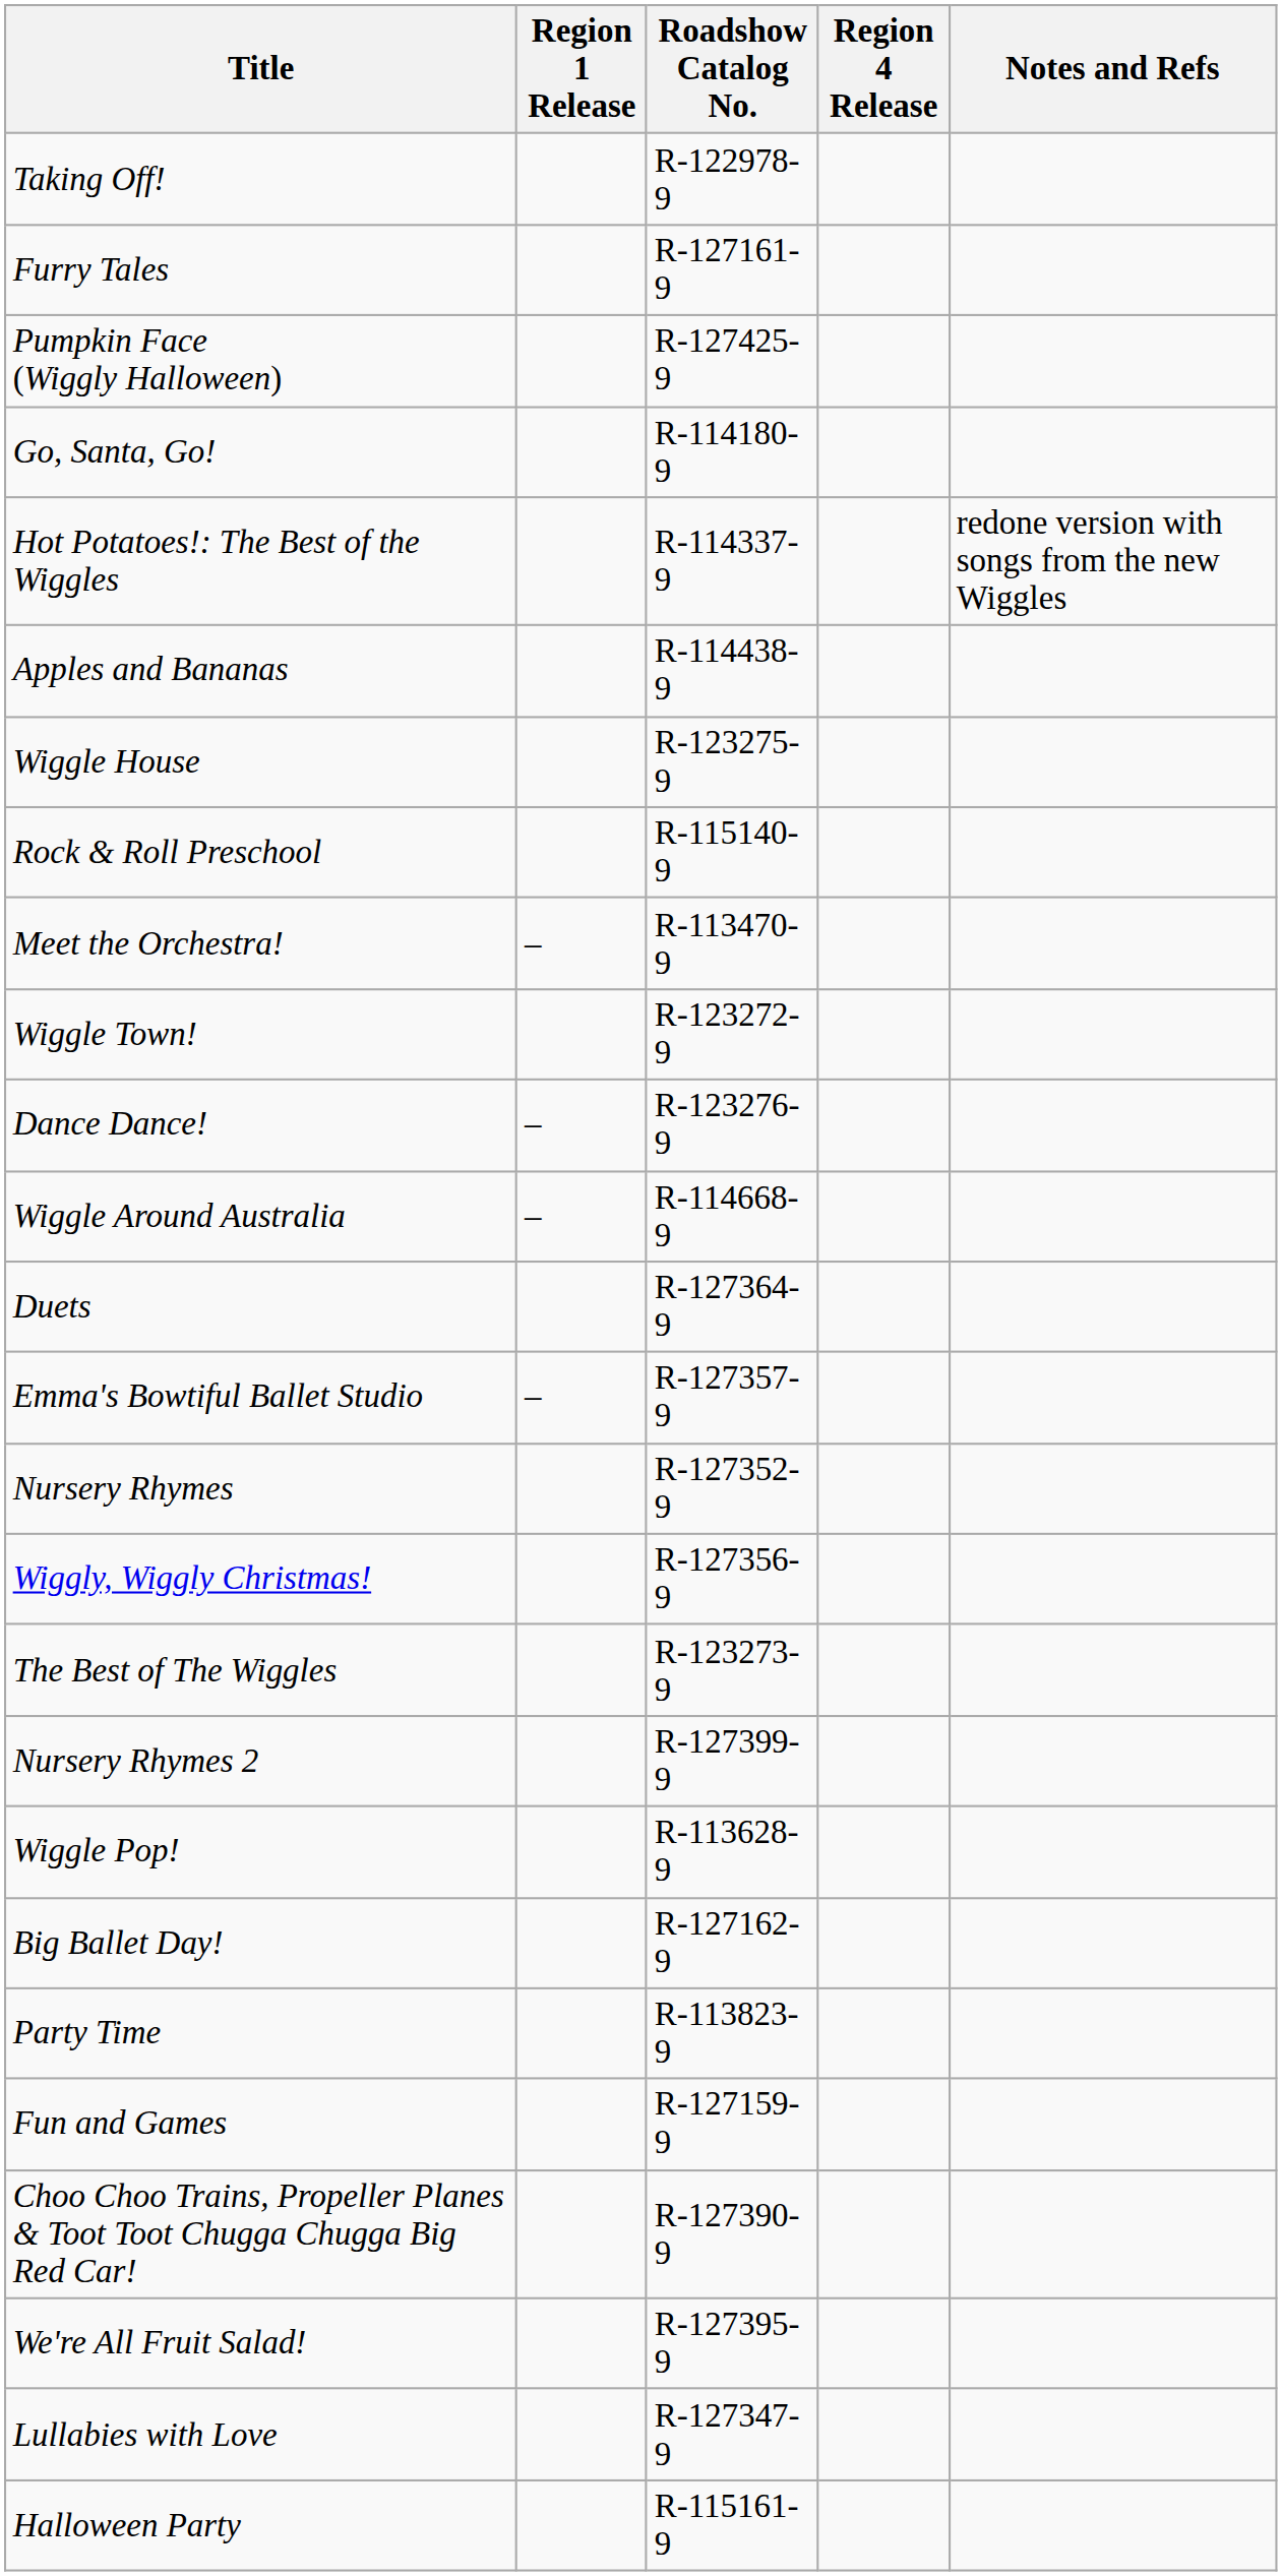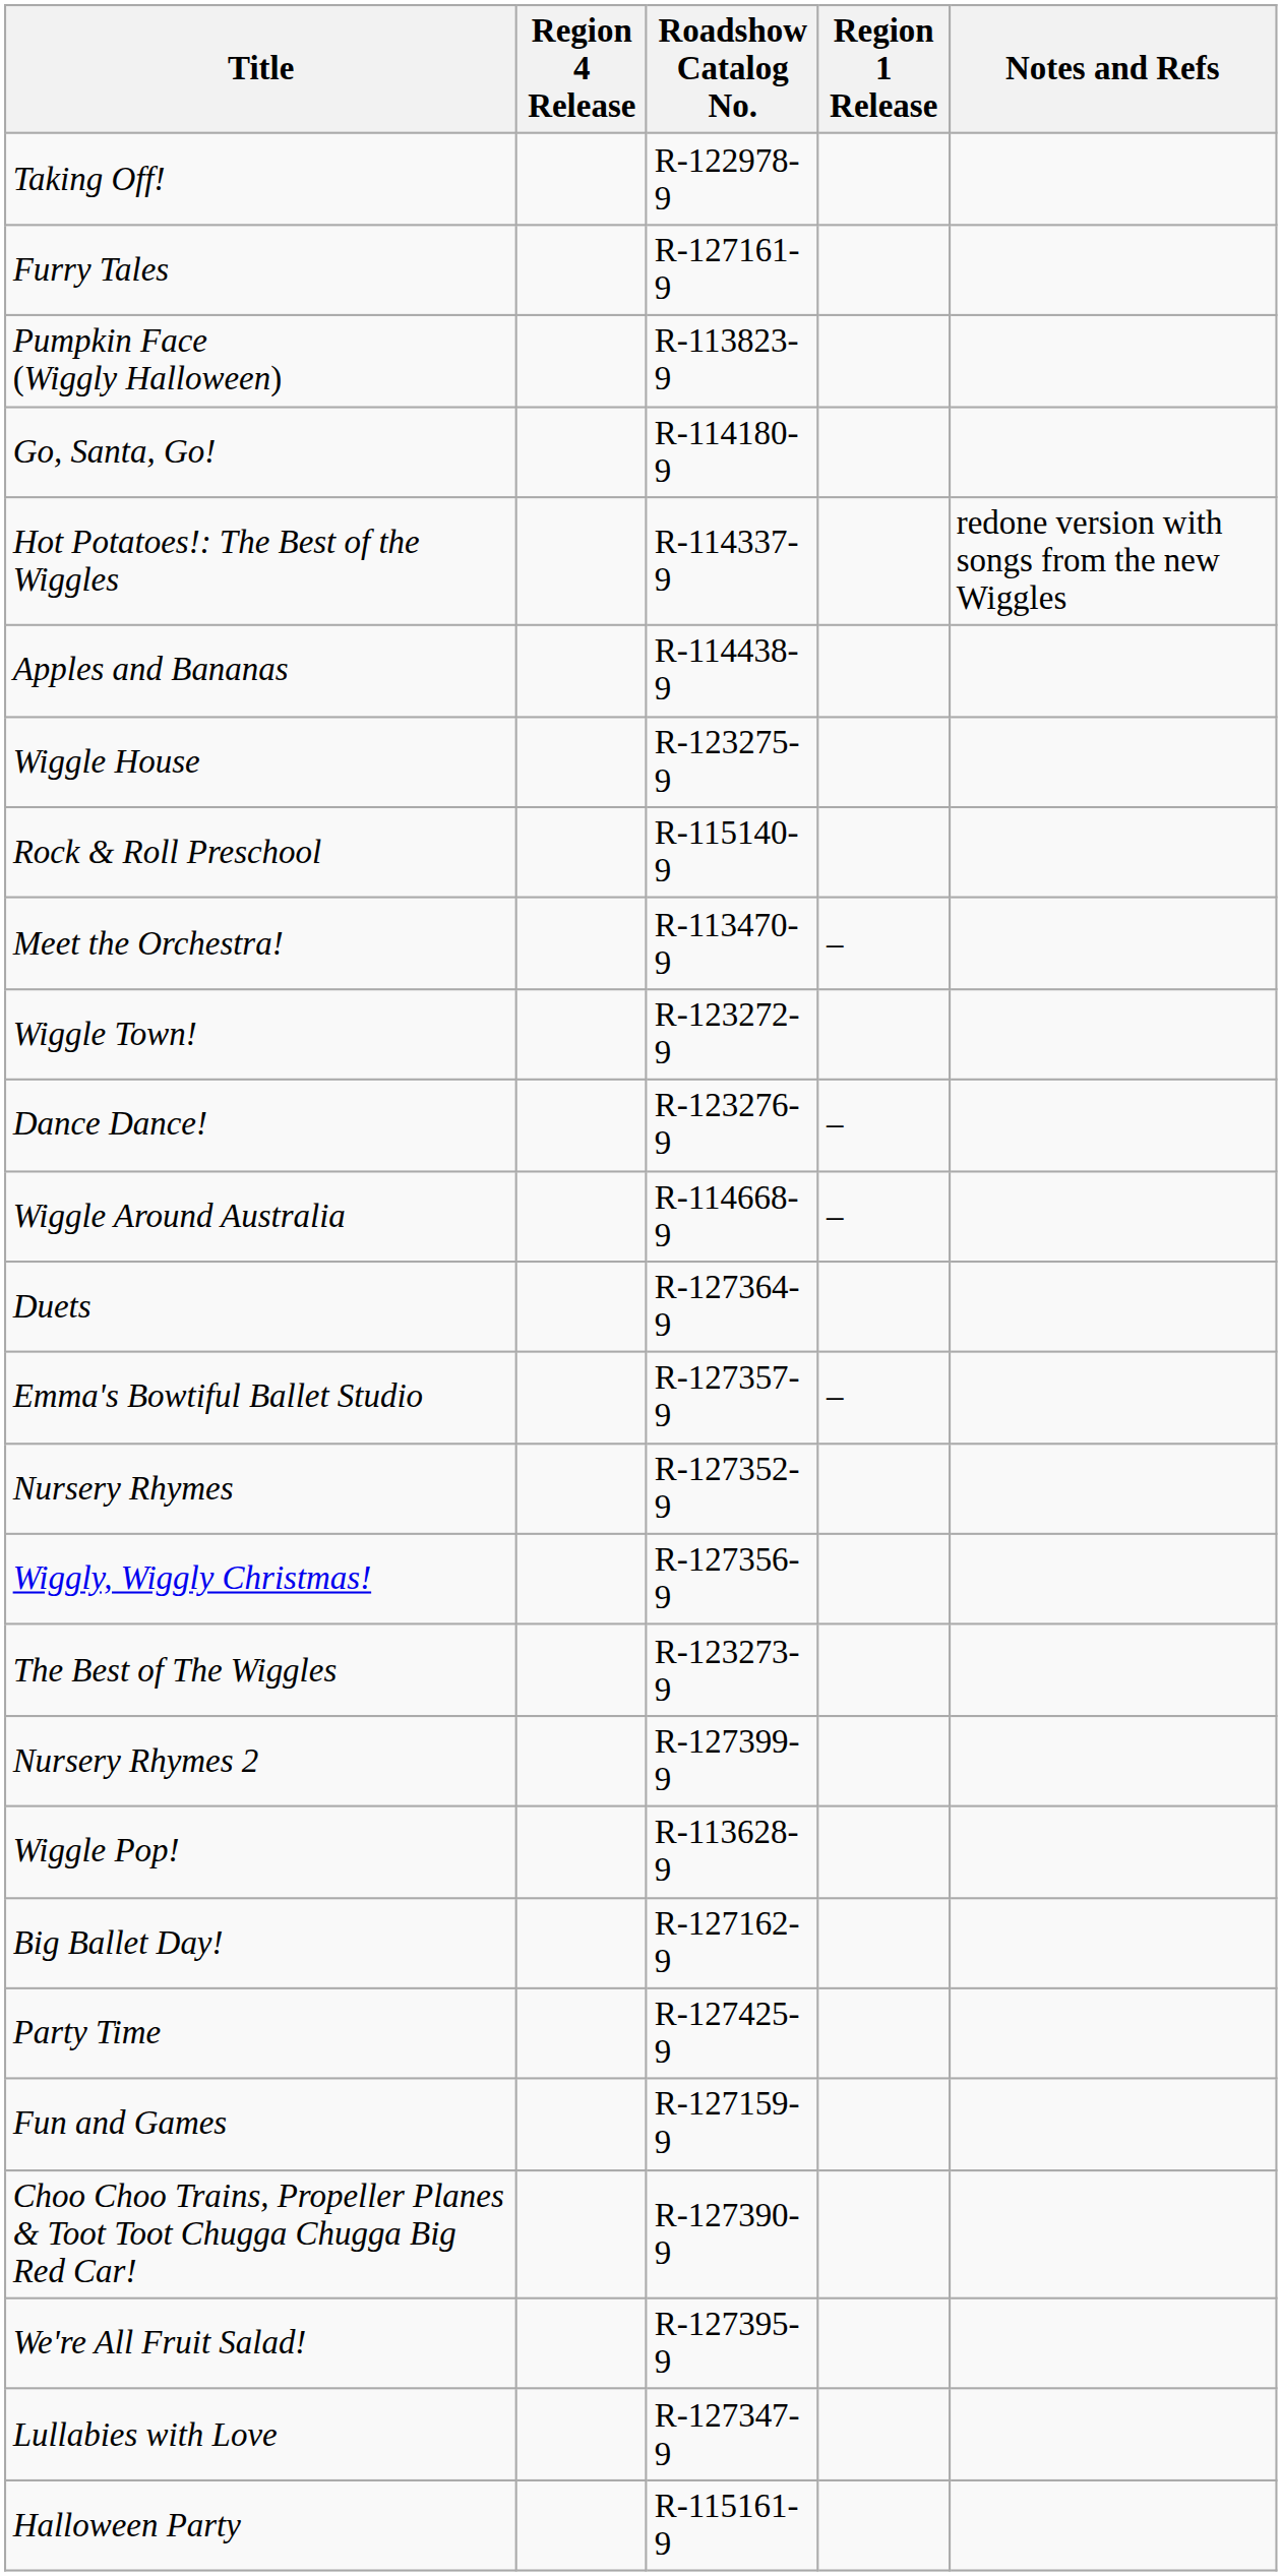 <table class="wikitable sortable plainrowheaders">
 <tr>
 <th>Title</th>
+<th>Region 4<br>Release</th>
+<th>Roadshow<br>Catalog No.</th>
 <th>Region 1<br>Release</th>
-<th>Roadshow<br>Catalog No.</th>
-<th>Region 4<br>Release</th>
 <th>Notes and Refs</th>
 </tr>
 <tr>
 <td><em>Taking Off!</em></td>
 <td></td>
 <td>R-122978-9</td>
 <td></td>
 <td></td>
 </tr>
 <tr>
 <td><em>Furry Tales</em></td>
 <td></td>
 <td>R-127161-9</td>
 <td></td>
 <td></td>
 </tr>
 <tr>
 <td><em>Pumpkin Face</em><br>(<em>Wiggly Halloween</em>)</td>
 <td></td>
-<td>R-127425-9</td>
+<td>R-113823-9</td>
 <td></td>
 <td></td>
 </tr>
 <tr>
 <td><em>Go, Santa, Go!</em></td>
 <td></td>
 <td>R-114180-9</td>
 <td></td>
 <td></td>
 </tr>
 <tr>
 <td><em>Hot Potatoes!: The Best of the Wiggles</em></td>
 <td></td>
 <td>R-114337-9</td>
 <td></td>
 <td>redone version with songs from the new Wiggles</td>
 </tr>
 <tr>
 <td><em>Apples and Bananas</em></td>
 <td></td>
 <td>R-114438-9</td>
 <td></td>
 <td></td>
 </tr>
 <tr>
 <td><em>Wiggle House</em></td>
 <td></td>
 <td>R-123275-9</td>
 <td></td>
 <td></td>
 </tr>
 <tr>
 <td><em>Rock & Roll Preschool</em></td>
 <td></td>
 <td>R-115140-9</td>
 <td></td>
 <td></td>
 </tr>
 <tr>
 <td><em>Meet the Orchestra!</em></td>
+<td></td>
+<td>R-113470-9</td>
 <td>–</td>
-<td>R-113470-9</td>
-<td></td>
 <td></td>
 </tr>
 <tr>
 <td><em>Wiggle Town!</em></td>
 <td></td>
 <td>R-123272-9</td>
 <td></td>
 <td></td>
 </tr>
 <tr>
 <td><em>Dance Dance!</em></td>
+<td></td>
+<td>R-123276-9</td>
 <td>–</td>
-<td>R-123276-9</td>
-<td></td>
 <td></td>
 </tr>
 <tr>
 <td><em>Wiggle Around Australia</em></td>
+<td></td>
+<td>R-114668-9</td>
 <td>–</td>
-<td>R-114668-9</td>
-<td></td>
 <td></td>
 </tr>
 <tr>
 <td><em>Duets</em></td>
 <td></td>
 <td>R-127364-9</td>
 <td></td>
 <td></td>
 </tr>
 <tr>
 <td><em>Emma's Bowtiful Ballet Studio</em></td>
+<td></td>
+<td>R-127357-9</td>
 <td>–</td>
-<td>R-127357-9</td>
-<td></td>
 <td></td>
 </tr>
 <tr>
 <td><em>Nursery Rhymes</em></td>
 <td></td>
 <td>R-127352-9</td>
 <td></td>
 <td></td>
 </tr>
 <tr>
 <td><em><a href='#'>Wiggly, Wiggly Christmas!</a></em></td>
 <td></td>
 <td>R-127356-9</td>
 <td></td>
 <td></td>
 </tr>
 <tr>
 <td><em>The Best of The Wiggles</em></td>
 <td></td>
 <td>R-123273-9</td>
 <td></td>
 <td></td>
 </tr>
 <tr>
 <td><em>Nursery Rhymes 2</em></td>
 <td></td>
 <td>R-127399-9</td>
 <td></td>
 <td></td>
 </tr>
 <tr>
 <td><em>Wiggle Pop!</em></td>
 <td></td>
 <td>R-113628-9</td>
 <td></td>
 <td></td>
 </tr>
 <tr>
 <td><em>Big Ballet Day!</em></td>
 <td></td>
 <td>R-127162-9</td>
 <td></td>
 <td></td>
 </tr>
 <tr>
 <td><em>Party Time</em></td>
+<td></td>
+<td>R-127425-9</td>
 <td> </td>
-<td>R-113823-9</td>
-<td></td>
 <td></td>
 </tr>
 <tr>
 <td><em>Fun and Games</em></td>
+<td></td>
+<td>R-127159-9</td>
 <td> </td>
-<td>R-127159-9</td>
-<td></td>
 <td></td>
 </tr>
 <tr>
 <td><em>Choo Choo Trains, Propeller Planes & Toot Toot Chugga Chugga Big Red Car!</em></td>
+<td></td>
+<td>R-127390-9</td>
 <td> </td>
-<td>R-127390-9</td>
-<td></td>
 <td></td>
 </tr>
 <tr>
 <td><em>We're All Fruit Salad!</em></td>
+<td></td>
+<td>R-127395-9</td>
 <td> </td>
-<td>R-127395-9</td>
-<td></td>
 <td></td>
 </tr>
 <tr>
 <td><em>Lullabies with Love</em></td>
+<td></td>
+<td>R-127347-9</td>
 <td> </td>
-<td>R-127347-9</td>
-<td></td>
 <td></td>
 </tr>
 <tr>
 <td><em>Halloween Party</em></td>
+<td></td>
+<td>R-115161-9</td>
 <td> </td>
-<td>R-115161-9</td>
-<td></td>
 <td></td>
 </tr>
 </table>
